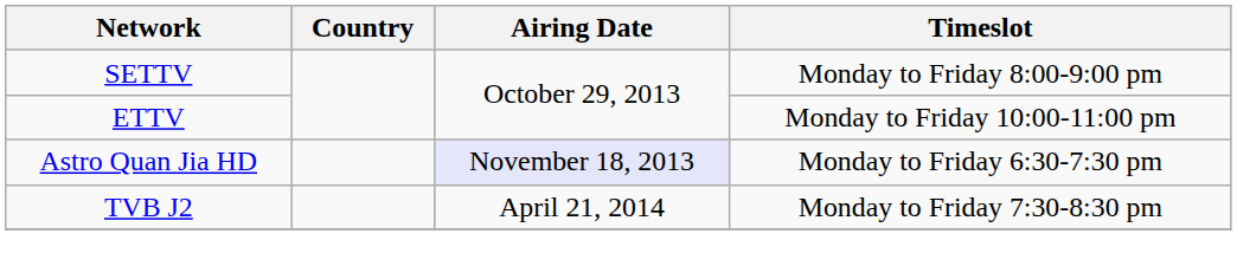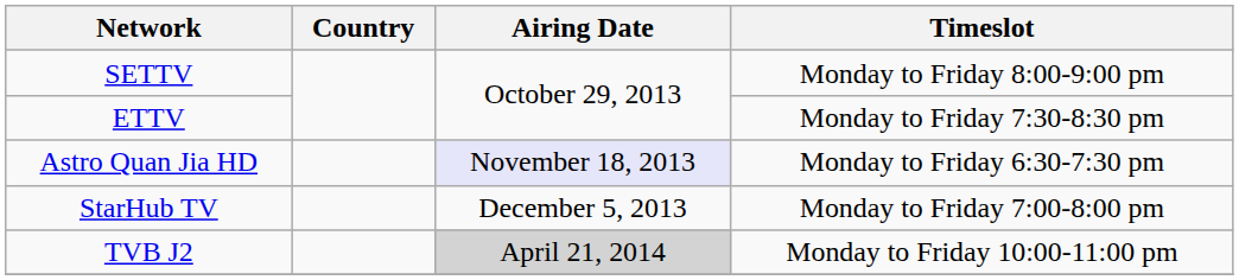 <table class="wikitable" style="text-align:center;width:55%;">
 <tr>
 <th>Network</th>
 <th>Country</th>
 <th>Airing Date</th>
 <th>Timeslot</th>
 </tr>
 <tr>
 <td><a href='#'>SETTV</a></td>
 <td rowspan=2></td>
 <td rowspan=2>October 29, 2013</td>
 <td>Monday to Friday 8:00-9:00 pm</td>
 </tr>
 <tr>
 <td><a href='#'>ETTV</a></td>
-<td>Monday to Friday 10:00-11:00 pm</td>
+<td>Monday to Friday 7:30-8:30 pm</td>
 </tr>
 <tr>
 <td><a href='#'>Astro Quan Jia HD</a></td>
 <td></td>
 <td style="background: lavender;">November 18, 2013</td>
 <td>Monday to Friday 6:30-7:30 pm</td>
 </tr>
 <tr>
+<td><a href='#'>StarHub TV</a></td>
+<td></td>
+<td>December 5, 2013</td>
+<td>Monday to Friday 7:00-8:00 pm</td>
+</tr>
+<tr>
 <td><a href='#'>TVB J2</a></td>
 <td></td>
-<td>April 21, 2014</td>
-<td>Monday to Friday 7:30-8:30 pm</td>
+<td style="background: lightgrey;">April 21, 2014</td>
+<td>Monday to Friday 10:00-11:00 pm</td>
 </tr>
 <tr>
 </tr>
 </table>
